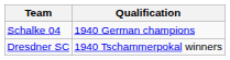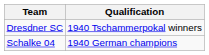 <table class="wikitable">
 <tr>
 <th>Team</th>
 <th>Qualification</th>
 </tr>
 <tr>
+<td><a href='#'>Dresdner SC</a></td>
+<td><a href='#'>1940 Tschammerpokal</a> winners</td>
+</tr>
+<tr>
 <td><a href='#'>Schalke 04</a></td>
 <td><a href='#'>1940 German champions</a></td>
 </tr>
-<tr>
-<td><a href='#'>Dresdner SC</a></td>
-<td><a href='#'>1940 Tschammerpokal</a> winners</td>
-</tr>
 </table>
